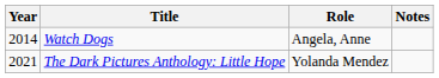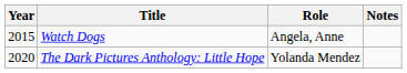 <table class="wikitable sortable">
 <tr>
 <th>Year</th>
 <th>Title</th>
 <th>Role</th>
 <th>Notes</th>
 </tr>
 <tr>
-<td>2014</td>
+<td>2015</td>
 <td><em><a href='#'>Watch Dogs</a></em></td>
 <td>Angela, Anne</td>
 <td></td>
 </tr>
 <tr>
-<td>2021</td>
+<td>2020</td>
 <td><em><a href='#'>The Dark Pictures Anthology: Little Hope</a></em></td>
 <td>Yolanda Mendez</td>
 <td></td>
 </tr>
 </table>
